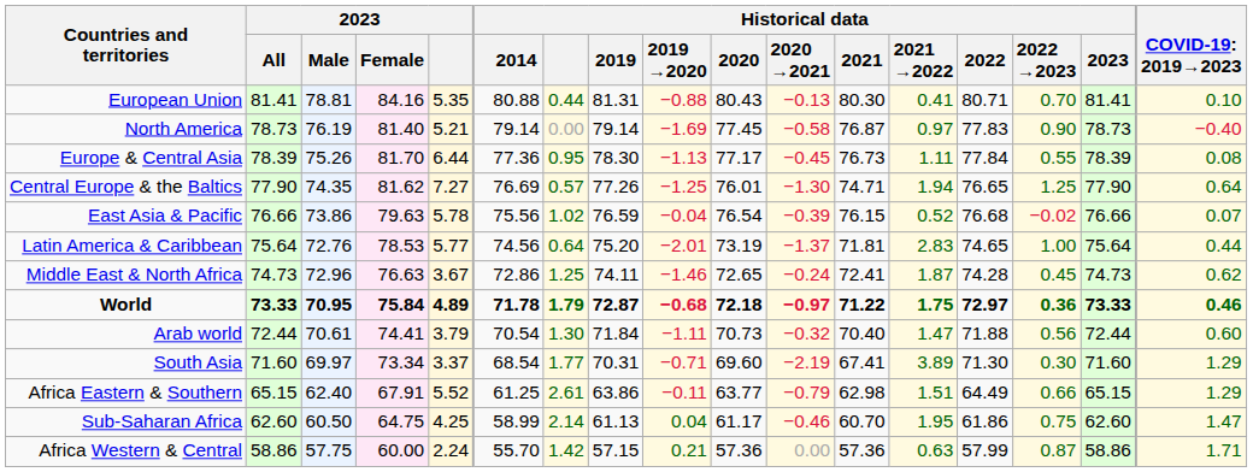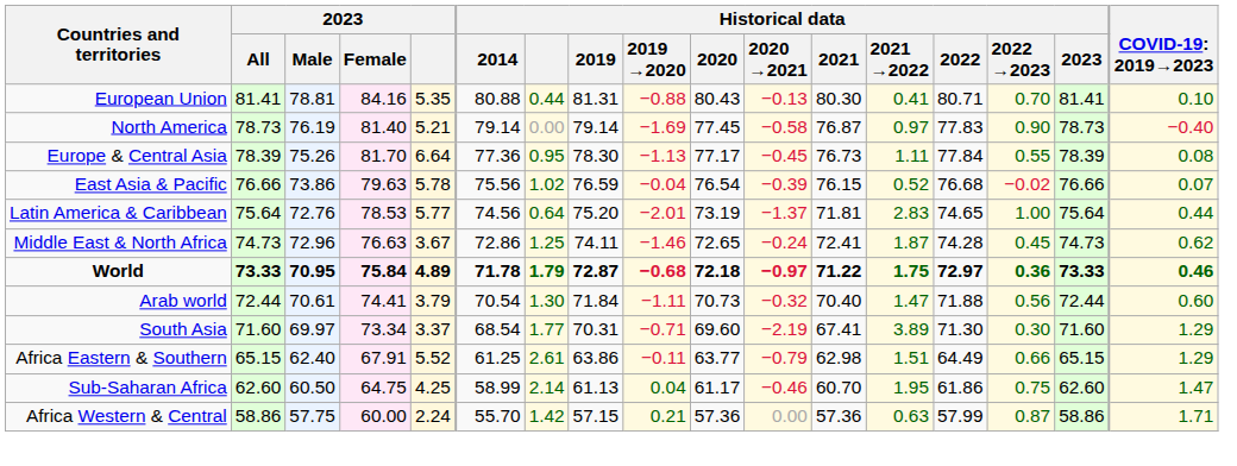 <table class="wikitable sortable mw-datatable static-row-numbers sort-under sticky-table-head sticky-table-col1 col1left col2center col3center col4center col5center col6center col8center col10center col12center col14center col16center" style=text-align:right;>
 <tr class="sortbottom static-row-header">
 <th rowspan=2 style="vertical-align:middle;">Countries and<br>territories</th>
 <th colspan=4>2023</th>
 <th colspan=11 style="border-left-width:2px;">Historical data</th>
 <th rowspan=2 style="border-left-width:2px; text-align:middle;"><br><a href='#'>COVID-19</a>:<br>2019→2023</th>
 </tr>
 <tr class="sortbottom static-row-header">
 <th style="vertical-align:middle;" class=sticky-table-none>All</th>
 <th style="vertical-align:middle;">Male</th>
 <th style="vertical-align:middle;">Female</th>
 <th style="vertical-align:middle;"></th>
 <th style="border-left-width:2px; vertical-align:middle; padding-left:1em;">2014</th>
 <th style="text-align:left;"></th>
 <th style="vertical-align:middle;">2019</th>
 <th style="text-align:left;">2019<br>→2020</th>
 <th style="vertical-align:middle;">2020</th>
 <th style="text-align:left;">2020<br>→2021</th>
 <th style="vertical-align:middle;">2021</th>
 <th style="text-align:left;">2021<br>→2022</th>
 <th style="vertical-align:middle;">2022</th>
 <th style="text-align:left;">2022<br>→2023</th>
 <th style="vertical-align:middle;">2023</th>
 </tr>
 <tr>
 <td><a href='#'>European Union</a></td>
 <td style="background:#e0ffd8;">81.41</td>
 <td style="background:#eaf3ff;">78.81</td>
 <td style="background:#fee7f6;">84.16</td>
 <td style="background:#fff8dc;">5.35</td>
 <td style="border-left-width:2px; padding-left:1em;">80.88</td>
 <td style="background:#fffae0;color:darkgreen;">0.44</td>
 <td>81.31</td>
 <td style="background:#fffae0;color:crimson;">−0.88</td>
 <td>80.43</td>
 <td style="background:#fffae0;color:crimson;">−0.13</td>
 <td>80.30</td>
 <td style="background:#fffae0;color:darkgreen;">0.41</td>
 <td>80.71</td>
 <td style="background:#fffae0;color:darkgreen;">0.70</td>
 <td style="background:#e0ffd8;">81.41</td>
 <td style="background:#fffae0;border-left-width:2px;color:darkgreen;">0.10</td>
 </tr>
 <tr>
 <td><a href='#'>North America</a></td>
 <td style="background:#e0ffd8;">78.73</td>
 <td style="background:#eaf3ff;">76.19</td>
 <td style="background:#fee7f6;">81.40</td>
 <td style="background:#fff8dc;">5.21</td>
 <td style="border-left-width:2px; padding-left:1em;">79.14</td>
 <td style="background:#fffae0;color:darkgray;">0.00</td>
 <td>79.14</td>
 <td style="background:#fffae0;color:crimson;">−1.69</td>
 <td>77.45</td>
 <td style="background:#fffae0;color:crimson;">−0.58</td>
 <td>76.87</td>
 <td style="background:#fffae0;color:darkgreen;">0.97</td>
 <td>77.83</td>
 <td style="background:#fffae0;color:darkgreen;">0.90</td>
 <td style="background:#e0ffd8;">78.73</td>
 <td style="background:#fffae0;border-left-width:2px;color:crimson;">−0.40</td>
 </tr>
 <tr>
 <td><a href='#'>Europe</a> & <a href='#'>Central Asia</a></td>
 <td style="background:#e0ffd8;">78.39</td>
 <td style="background:#eaf3ff;">75.26</td>
 <td style="background:#fee7f6;">81.70</td>
-<td style="background:#fff8dc;">6.44</td>
+<td style="background:#fff8dc;">6.64</td>
 <td style="border-left-width:2px; padding-left:1em;">77.36</td>
 <td style="background:#fffae0;color:darkgreen;">0.95</td>
 <td>78.30</td>
 <td style="background:#fffae0;color:crimson;">−1.13</td>
 <td>77.17</td>
 <td style="background:#fffae0;color:crimson;">−0.45</td>
 <td>76.73</td>
 <td style="background:#fffae0;color:darkgreen;">1.11</td>
 <td>77.84</td>
 <td style="background:#fffae0;color:darkgreen;">0.55</td>
 <td style="background:#e0ffd8;">78.39</td>
 <td style="background:#fffae0;border-left-width:2px;color:darkgreen;">0.08</td>
-</tr>
-<tr>
-<td><a href='#'>Central Europe</a> & the <a href='#'>Baltics</a></td>
-<td style="background:#e0ffd8;">77.90</td>
-<td style="background:#eaf3ff;">74.35</td>
-<td style="background:#fee7f6;">81.62</td>
-<td style="background:#fff8dc;">7.27</td>
-<td style="border-left-width:2px; padding-left:1em;">76.69</td>
-<td style="background:#fffae0;color:darkgreen;">0.57</td>
-<td>77.26</td>
-<td style="background:#fffae0;color:crimson;">−1.25</td>
-<td>76.01</td>
-<td style="background:#fffae0;color:crimson;">−1.30</td>
-<td>74.71</td>
-<td style="background:#fffae0;color:darkgreen;">1.94</td>
-<td>76.65</td>
-<td style="background:#fffae0;color:darkgreen;">1.25</td>
-<td style="background:#e0ffd8;">77.90</td>
-<td style="background:#fffae0;border-left-width:2px;color:darkgreen;">0.64</td>
 </tr>
 <tr>
 <td><a href='#'>East Asia & Pacific</a></td>
 <td style="background:#e0ffd8;">76.66</td>
 <td style="background:#eaf3ff;">73.86</td>
 <td style="background:#fee7f6;">79.63</td>
 <td style="background:#fff8dc;">5.78</td>
 <td style="border-left-width:2px; padding-left:1em;">75.56</td>
 <td style="background:#fffae0;color:darkgreen;">1.02</td>
 <td>76.59</td>
 <td style="background:#fffae0;color:crimson;">−0.04</td>
 <td>76.54</td>
 <td style="background:#fffae0;color:crimson;">−0.39</td>
 <td>76.15</td>
 <td style="background:#fffae0;color:darkgreen;">0.52</td>
 <td>76.68</td>
 <td style="background:#fffae0;color:crimson;">−0.02</td>
 <td style="background:#e0ffd8;">76.66</td>
 <td style="background:#fffae0;border-left-width:2px;color:darkgreen;">0.07</td>
 </tr>
 <tr>
 <td><a href='#'>Latin America & Caribbean</a></td>
 <td style="background:#e0ffd8;">75.64</td>
 <td style="background:#eaf3ff;">72.76</td>
 <td style="background:#fee7f6;">78.53</td>
 <td style="background:#fff8dc;">5.77</td>
 <td style="border-left-width:2px; padding-left:1em;">74.56</td>
 <td style="background:#fffae0;color:darkgreen;">0.64</td>
 <td>75.20</td>
 <td style="background:#fffae0;color:crimson;">−2.01</td>
 <td>73.19</td>
 <td style="background:#fffae0;color:crimson;">−1.37</td>
 <td>71.81</td>
 <td style="background:#fffae0;color:darkgreen;">2.83</td>
 <td>74.65</td>
 <td style="background:#fffae0;color:darkgreen;">1.00</td>
 <td style="background:#e0ffd8;">75.64</td>
 <td style="background:#fffae0;border-left-width:2px;color:darkgreen;">0.44</td>
 </tr>
 <tr>
 <td><a href='#'>Middle East & North Africa</a></td>
 <td style="background:#e0ffd8;">74.73</td>
 <td style="background:#eaf3ff;">72.96</td>
 <td style="background:#fee7f6;">76.63</td>
 <td style="background:#fff8dc;">3.67</td>
 <td style="border-left-width:2px; padding-left:1em;">72.86</td>
 <td style="background:#fffae0;color:darkgreen;">1.25</td>
 <td>74.11</td>
 <td style="background:#fffae0;color:crimson;">−1.46</td>
 <td>72.65</td>
 <td style="background:#fffae0;color:crimson;">−0.24</td>
 <td>72.41</td>
 <td style="background:#fffae0;color:darkgreen;">1.87</td>
 <td>74.28</td>
 <td style="background:#fffae0;color:darkgreen;">0.45</td>
 <td style="background:#e0ffd8;">74.73</td>
 <td style="background:#fffae0;border-left-width:2px;color:darkgreen;">0.62</td>
 </tr>
 <tr class=static-row-header>
 <td style="text-align:center;"><strong>World</strong></td>
 <td style="background:#e0ffd8;"><strong>73.33</strong></td>
 <td style="background:#eaf3ff;"><strong>70.95</strong></td>
 <td style="background:#fee7f6;"><strong>75.84</strong></td>
 <td style="background:#fff8dc;"><strong>4.89</strong></td>
 <td style="border-left-width:2px; padding-left:1em;"><strong>71.78</strong></td>
 <td style="background:#fffae0;color:darkgreen;"><strong>1.79</strong></td>
 <td><strong>72.87</strong></td>
 <td style="background:#fffae0;color:crimson;"><strong>−0.68</strong></td>
 <td><strong>72.18</strong></td>
 <td style="background:#fffae0;color:crimson;"><strong>−0.97</strong></td>
 <td><strong>71.22</strong></td>
 <td style="background:#fffae0;color:darkgreen;"><strong>1.75</strong></td>
 <td><strong>72.97</strong></td>
 <td style="background:#fffae0;color:darkgreen;"><strong>0.36</strong></td>
 <td style="background:#e0ffd8;"><strong>73.33</strong></td>
 <td style="background:#fffae0;border-left-width:2px;color:darkgreen;"><strong>0.46</strong></td>
 </tr>
 <tr>
 <td><a href='#'>Arab world</a></td>
 <td style="background:#e0ffd8;">72.44</td>
 <td style="background:#eaf3ff;">70.61</td>
 <td style="background:#fee7f6;">74.41</td>
 <td style="background:#fff8dc;">3.79</td>
 <td style="border-left-width:2px; padding-left:1em;">70.54</td>
 <td style="background:#fffae0;color:darkgreen;">1.30</td>
 <td>71.84</td>
 <td style="background:#fffae0;color:crimson;">−1.11</td>
 <td>70.73</td>
 <td style="background:#fffae0;color:crimson;">−0.32</td>
 <td>70.40</td>
 <td style="background:#fffae0;color:darkgreen;">1.47</td>
 <td>71.88</td>
 <td style="background:#fffae0;color:darkgreen;">0.56</td>
 <td style="background:#e0ffd8;">72.44</td>
 <td style="background:#fffae0;border-left-width:2px;color:darkgreen;">0.60</td>
 </tr>
 <tr>
 <td><a href='#'>South Asia</a></td>
 <td style="background:#e0ffd8;">71.60</td>
 <td style="background:#eaf3ff;">69.97</td>
 <td style="background:#fee7f6;">73.34</td>
 <td style="background:#fff8dc;">3.37</td>
 <td style="border-left-width:2px; padding-left:1em;">68.54</td>
 <td style="background:#fffae0;color:darkgreen;">1.77</td>
 <td>70.31</td>
 <td style="background:#fffae0;color:crimson;">−0.71</td>
 <td>69.60</td>
 <td style="background:#fffae0;color:crimson;">−2.19</td>
 <td>67.41</td>
 <td style="background:#fffae0;color:darkgreen;">3.89</td>
 <td>71.30</td>
 <td style="background:#fffae0;color:darkgreen;">0.30</td>
 <td style="background:#e0ffd8;">71.60</td>
 <td style="background:#fffae0;border-left-width:2px;color:darkgreen;">1.29</td>
 </tr>
 <tr>
 <td>Africa <a href='#'>Eastern</a> & <a href='#'>Southern</a></td>
 <td style="background:#e0ffd8;">65.15</td>
 <td style="background:#eaf3ff;">62.40</td>
 <td style="background:#fee7f6;">67.91</td>
 <td style="background:#fff8dc;">5.52</td>
 <td style="border-left-width:2px; padding-left:1em;">61.25</td>
 <td style="background:#fffae0;color:darkgreen;">2.61</td>
 <td>63.86</td>
 <td style="background:#fffae0;color:crimson;">−0.11</td>
 <td>63.77</td>
 <td style="background:#fffae0;color:crimson;">−0.79</td>
 <td>62.98</td>
 <td style="background:#fffae0;color:darkgreen;">1.51</td>
 <td>64.49</td>
 <td style="background:#fffae0;color:darkgreen;">0.66</td>
 <td style="background:#e0ffd8;">65.15</td>
 <td style="background:#fffae0;border-left-width:2px;color:darkgreen;">1.29</td>
 </tr>
 <tr>
 <td><a href='#'>Sub-Saharan Africa</a></td>
 <td style="background:#e0ffd8;">62.60</td>
 <td style="background:#eaf3ff;">60.50</td>
 <td style="background:#fee7f6;">64.75</td>
 <td style="background:#fff8dc;">4.25</td>
 <td style="border-left-width:2px; padding-left:1em;">58.99</td>
 <td style="background:#fffae0;color:darkgreen;">2.14</td>
 <td>61.13</td>
 <td style="background:#fffae0;color:darkgreen;">0.04</td>
 <td>61.17</td>
 <td style="background:#fffae0;color:crimson;">−0.46</td>
 <td>60.70</td>
 <td style="background:#fffae0;color:darkgreen;">1.95</td>
 <td>61.86</td>
 <td style="background:#fffae0;color:darkgreen;">0.75</td>
 <td style="background:#e0ffd8;">62.60</td>
 <td style="background:#fffae0;border-left-width:2px;color:darkgreen;">1.47</td>
 </tr>
 <tr>
 <td>Africa <a href='#'>Western</a> & <a href='#'>Central</a></td>
 <td style="background:#e0ffd8;">58.86</td>
 <td style="background:#eaf3ff;">57.75</td>
 <td style="background:#fee7f6;">60.00</td>
 <td style="background:#fff8dc;">2.24</td>
 <td style="border-left-width:2px; padding-left:1em;">55.70</td>
 <td style="background:#fffae0;color:darkgreen;">1.42</td>
 <td>57.15</td>
 <td style="background:#fffae0;color:darkgreen;">0.21</td>
 <td>57.36</td>
 <td style="background:#fffae0;color:darkgray;">0.00</td>
 <td>57.36</td>
 <td style="background:#fffae0;color:darkgreen;">0.63</td>
 <td>57.99</td>
 <td style="background:#fffae0;color:darkgreen;">0.87</td>
 <td style="background:#e0ffd8;">58.86</td>
 <td style="background:#fffae0;border-left-width:2px;color:darkgreen;">1.71</td>
 </tr>
 </table>
